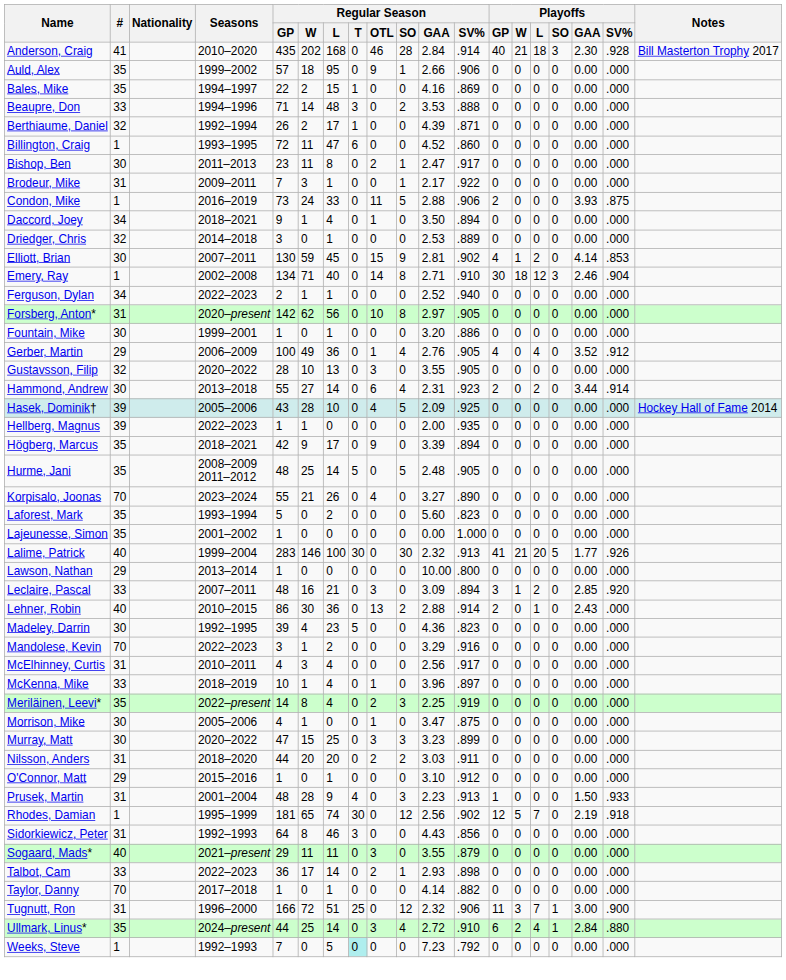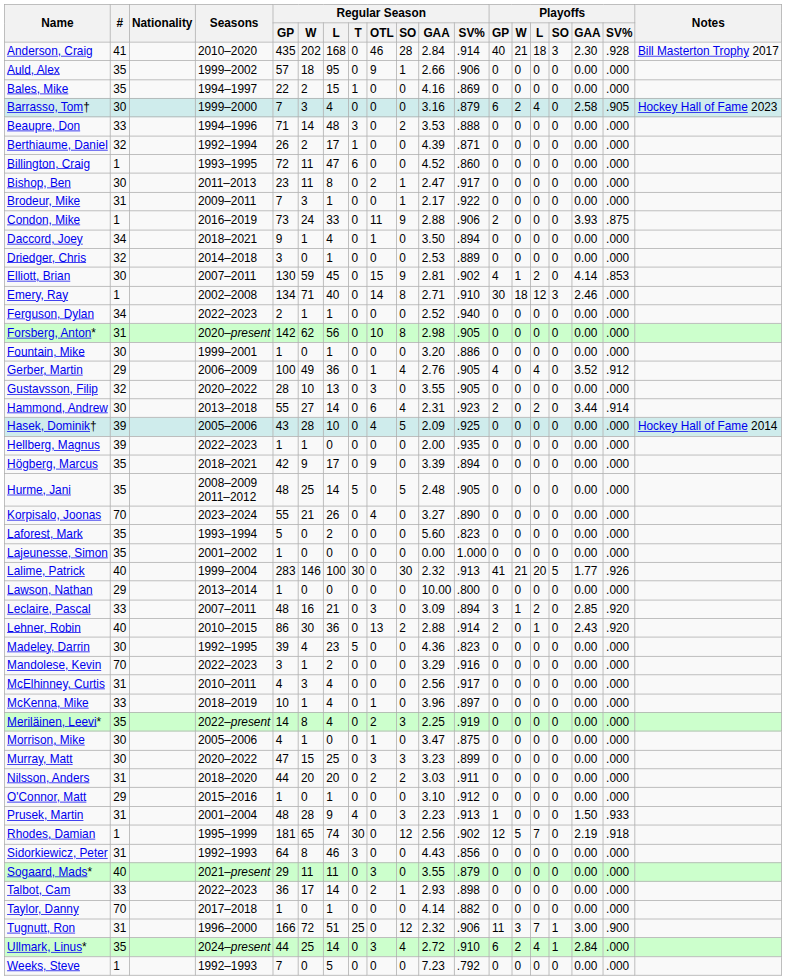 <table class="wikitable sortable">
 <tr>
 <th rowspan="2">Name</th>
 <th rowspan="2">#</th>
 <th rowspan="2">Nationality</th>
 <th rowspan="2">Seasons</th>
 <th colspan="8">Regular Season</th>
 <th colspan="6">Playoffs</th>
 <th rowspan="2">Notes</th>
 </tr>
 <tr>
 <th>GP</th>
 <th>W</th>
 <th>L</th>
 <th>T</th>
 <th>OTL</th>
 <th>SO</th>
 <th>GAA</th>
 <th>SV%</th>
 <th>GP</th>
 <th>W</th>
 <th>L</th>
 <th>SO</th>
 <th>GAA</th>
 <th>SV%</th>
 </tr>
 <tr>
 <td align=left><a href='#'>Anderson, Craig</a></td>
 <td>41</td>
 <td></td>
 <td>2010–2020</td>
 <td>435</td>
 <td>202</td>
 <td>168</td>
 <td>0</td>
 <td>46</td>
 <td>28</td>
 <td>2.84</td>
 <td>.914</td>
 <td>40</td>
 <td>21</td>
 <td>18</td>
 <td>3</td>
 <td>2.30</td>
 <td>.928</td>
 <td><a href='#'>Bill Masterton Trophy</a> 2017</td>
 </tr>
 <tr>
 <td align=left><a href='#'>Auld, Alex</a></td>
 <td>35</td>
 <td></td>
 <td>1999–2002</td>
 <td>57</td>
 <td>18</td>
 <td>95</td>
 <td>0</td>
 <td>9</td>
 <td>1</td>
 <td>2.66</td>
 <td>.906</td>
 <td>0</td>
 <td>0</td>
 <td>0</td>
 <td>0</td>
 <td>0.00</td>
 <td>.000</td>
 <td></td>
 </tr>
 <tr>
 <td align=left><a href='#'>Bales, Mike</a></td>
 <td>35</td>
 <td></td>
 <td>1994–1997</td>
 <td>22</td>
 <td>2</td>
 <td>15</td>
 <td>1</td>
 <td>0</td>
 <td>0</td>
 <td>4.16</td>
 <td>.869</td>
 <td>0</td>
 <td>0</td>
 <td>0</td>
 <td>0</td>
 <td>0.00</td>
 <td>.000</td>
 <td></td>
+</tr>
+<tr bgcolor="#CFECEC">
+<td align=left><a href='#'>Barrasso, Tom</a>†</td>
+<td>30</td>
+<td></td>
+<td>1999–2000</td>
+<td>7</td>
+<td>3</td>
+<td>4</td>
+<td>0</td>
+<td>0</td>
+<td>0</td>
+<td>3.16</td>
+<td>.879</td>
+<td>6</td>
+<td>2</td>
+<td>4</td>
+<td>0</td>
+<td>2.58</td>
+<td>.905</td>
+<td><a href='#'>Hockey Hall of Fame</a> 2023</td>
 </tr>
 <tr>
 <td align=left><a href='#'>Beaupre, Don</a></td>
 <td>33</td>
 <td></td>
 <td>1994–1996</td>
 <td>71</td>
 <td>14</td>
 <td>48</td>
 <td>3</td>
 <td>0</td>
 <td>2</td>
 <td>3.53</td>
 <td>.888</td>
 <td>0</td>
 <td>0</td>
 <td>0</td>
 <td>0</td>
 <td>0.00</td>
 <td>.000</td>
 <td></td>
 </tr>
 <tr>
 <td align=left><a href='#'>Berthiaume, Daniel</a></td>
 <td>32</td>
 <td></td>
 <td>1992–1994</td>
 <td>26</td>
 <td>2</td>
 <td>17</td>
 <td>1</td>
 <td>0</td>
 <td>0</td>
 <td>4.39</td>
 <td>.871</td>
 <td>0</td>
 <td>0</td>
 <td>0</td>
 <td>0</td>
 <td>0.00</td>
 <td>.000</td>
 <td></td>
 </tr>
 <tr>
 <td align=left><a href='#'>Billington, Craig</a></td>
 <td>1</td>
 <td></td>
 <td>1993–1995</td>
 <td>72</td>
 <td>11</td>
 <td>47</td>
 <td>6</td>
 <td>0</td>
 <td>0</td>
 <td>4.52</td>
 <td>.860</td>
 <td>0</td>
 <td>0</td>
 <td>0</td>
 <td>0</td>
 <td>0.00</td>
 <td>.000</td>
 <td></td>
 </tr>
 <tr>
 <td align=left><a href='#'>Bishop, Ben</a></td>
 <td>30</td>
 <td></td>
 <td>2011–2013</td>
 <td>23</td>
 <td>11</td>
 <td>8</td>
 <td>0</td>
 <td>2</td>
 <td>1</td>
 <td>2.47</td>
 <td>.917</td>
 <td>0</td>
 <td>0</td>
 <td>0</td>
 <td>0</td>
 <td>0.00</td>
 <td>.000</td>
 <td></td>
 </tr>
 <tr>
 <td align=left><a href='#'>Brodeur, Mike</a></td>
 <td>31</td>
 <td></td>
 <td>2009–2011</td>
 <td>7</td>
 <td>3</td>
 <td>1</td>
 <td>0</td>
 <td>0</td>
 <td>1</td>
 <td>2.17</td>
 <td>.922</td>
 <td>0</td>
 <td>0</td>
 <td>0</td>
 <td>0</td>
 <td>0.00</td>
 <td>.000</td>
 <td></td>
 </tr>
 <tr>
 <td align=left><a href='#'>Condon, Mike</a></td>
 <td>1</td>
 <td></td>
 <td>2016–2019</td>
 <td>73</td>
 <td>24</td>
 <td>33</td>
 <td>0</td>
 <td>11</td>
-<td>5</td>
+<td>9</td>
 <td>2.88</td>
 <td>.906</td>
 <td>2</td>
 <td>0</td>
 <td>0</td>
 <td>0</td>
 <td>3.93</td>
 <td>.875</td>
 <td></td>
 </tr>
 <tr>
 <td align=left><a href='#'>Daccord, Joey</a></td>
 <td>34</td>
 <td></td>
 <td>2018–2021</td>
 <td>9</td>
 <td>1</td>
 <td>4</td>
 <td>0</td>
 <td>1</td>
 <td>0</td>
 <td>3.50</td>
 <td>.894</td>
 <td>0</td>
 <td>0</td>
 <td>0</td>
 <td>0</td>
 <td>0.00</td>
 <td>.000</td>
 <td></td>
 </tr>
 <tr>
 <td align=left><a href='#'>Driedger, Chris</a></td>
 <td>32</td>
 <td></td>
 <td>2014–2018</td>
 <td>3</td>
 <td>0</td>
 <td>1</td>
 <td>0</td>
 <td>0</td>
 <td>0</td>
 <td>2.53</td>
 <td>.889</td>
 <td>0</td>
 <td>0</td>
 <td>0</td>
 <td>0</td>
 <td>0.00</td>
 <td>.000</td>
 <td></td>
 </tr>
 <tr>
 <td align=left><a href='#'>Elliott, Brian</a></td>
 <td>30</td>
 <td></td>
 <td>2007–2011</td>
 <td>130</td>
 <td>59</td>
 <td>45</td>
 <td>0</td>
 <td>15</td>
 <td>9</td>
 <td>2.81</td>
 <td>.902</td>
 <td>4</td>
 <td>1</td>
 <td>2</td>
 <td>0</td>
 <td>4.14</td>
 <td>.853</td>
 <td></td>
 </tr>
 <tr>
 <td align=left><a href='#'>Emery, Ray</a></td>
 <td>1</td>
 <td></td>
 <td>2002–2008</td>
 <td>134</td>
 <td>71</td>
 <td>40</td>
 <td>0</td>
 <td>14</td>
 <td>8</td>
 <td>2.71</td>
 <td>.910</td>
 <td>30</td>
 <td>18</td>
 <td>12</td>
 <td>3</td>
 <td>2.46</td>
-<td>.904</td>
+<td>.000</td>
 <td></td>
 </tr>
 <tr>
 <td align=left><a href='#'>Ferguson, Dylan</a></td>
 <td>34</td>
 <td></td>
 <td>2022–2023</td>
 <td>2</td>
 <td>1</td>
 <td>1</td>
 <td>0</td>
 <td>0</td>
 <td>0</td>
 <td>2.52</td>
 <td>.940</td>
 <td>0</td>
 <td>0</td>
 <td>0</td>
 <td>0</td>
 <td>0.00</td>
 <td>.000</td>
 <td></td>
 </tr>
 <tr bgcolor="#CCFFCC">
 <td align=left><a href='#'>Forsberg, Anton</a>*</td>
 <td>31</td>
 <td></td>
 <td>2020–<em>present</em></td>
 <td>142</td>
 <td>62</td>
 <td>56</td>
 <td>0</td>
 <td>10</td>
 <td>8</td>
-<td>2.97</td>
+<td>2.98</td>
 <td>.905</td>
 <td>0</td>
 <td>0</td>
 <td>0</td>
 <td>0</td>
 <td>0.00</td>
 <td>.000</td>
 <td></td>
 </tr>
 <tr>
 <td align=left><a href='#'>Fountain, Mike</a></td>
 <td>30</td>
 <td></td>
 <td>1999–2001</td>
 <td>1</td>
 <td>0</td>
 <td>1</td>
 <td>0</td>
 <td>0</td>
 <td>0</td>
 <td>3.20</td>
 <td>.886</td>
 <td>0</td>
 <td>0</td>
 <td>0</td>
 <td>0</td>
 <td>0.00</td>
 <td>.000</td>
 <td></td>
 </tr>
 <tr>
 <td align=left><a href='#'>Gerber, Martin</a></td>
 <td>29</td>
 <td></td>
 <td>2006–2009</td>
 <td>100</td>
 <td>49</td>
 <td>36</td>
 <td>0</td>
 <td>1</td>
 <td>4</td>
 <td>2.76</td>
 <td>.905</td>
 <td>4</td>
 <td>0</td>
 <td>4</td>
 <td>0</td>
 <td>3.52</td>
 <td>.912</td>
 <td></td>
 </tr>
 <tr>
 <td align=left><a href='#'>Gustavsson, Filip</a></td>
 <td>32</td>
 <td></td>
 <td>2020–2022</td>
 <td>28</td>
 <td>10</td>
 <td>13</td>
 <td>0</td>
 <td>3</td>
 <td>0</td>
 <td>3.55</td>
 <td>.905</td>
 <td>0</td>
 <td>0</td>
 <td>0</td>
 <td>0</td>
 <td>0.00</td>
 <td>.000</td>
 <td></td>
 </tr>
 <tr>
 <td align=left><a href='#'>Hammond, Andrew</a></td>
 <td>30</td>
 <td></td>
 <td>2013–2018</td>
 <td>55</td>
 <td>27</td>
 <td>14</td>
 <td>0</td>
 <td>6</td>
 <td>4</td>
 <td>2.31</td>
 <td>.923</td>
 <td>2</td>
 <td>0</td>
 <td>2</td>
 <td>0</td>
 <td>3.44</td>
 <td>.914</td>
 <td></td>
 </tr>
 <tr bgcolor="#CFECEC">
 <td align=left><a href='#'>Hasek, Dominik</a>†</td>
 <td>39</td>
 <td></td>
 <td>2005–2006</td>
 <td>43</td>
 <td>28</td>
 <td>10</td>
 <td>0</td>
 <td>4</td>
 <td>5</td>
 <td>2.09</td>
 <td>.925</td>
 <td>0</td>
 <td>0</td>
 <td>0</td>
 <td>0</td>
 <td>0.00</td>
 <td>.000</td>
 <td><a href='#'>Hockey Hall of Fame</a> 2014</td>
 </tr>
 <tr>
 <td align=left><a href='#'>Hellberg, Magnus</a></td>
 <td>39</td>
 <td></td>
 <td>2022–2023</td>
 <td>1</td>
 <td>1</td>
 <td>0</td>
 <td>0</td>
 <td>0</td>
 <td>0</td>
 <td>2.00</td>
 <td>.935</td>
 <td>0</td>
 <td>0</td>
 <td>0</td>
 <td>0</td>
 <td>0.00</td>
 <td>.000</td>
 <td></td>
 </tr>
 <tr>
 <td align=left><a href='#'>Högberg, Marcus</a></td>
 <td>35</td>
 <td></td>
 <td>2018–2021</td>
 <td>42</td>
 <td>9</td>
 <td>17</td>
 <td>0</td>
 <td>9</td>
 <td>0</td>
 <td>3.39</td>
 <td>.894</td>
 <td>0</td>
 <td>0</td>
 <td>0</td>
 <td>0</td>
 <td>0.00</td>
 <td>.000</td>
 <td></td>
 </tr>
 <tr>
 <td align=left><a href='#'>Hurme, Jani</a></td>
 <td>35</td>
 <td></td>
 <td>2008–2009<br>2011–2012</td>
 <td>48</td>
 <td>25</td>
 <td>14</td>
 <td>5</td>
 <td>0</td>
 <td>5</td>
 <td>2.48</td>
 <td>.905</td>
 <td>0</td>
 <td>0</td>
 <td>0</td>
 <td>0</td>
 <td>0.00</td>
 <td>.000</td>
 <td></td>
 </tr>
 <tr>
 <td align=left><a href='#'>Korpisalo, Joonas</a></td>
 <td>70</td>
 <td></td>
 <td>2023–2024</td>
 <td>55</td>
 <td>21</td>
 <td>26</td>
 <td>0</td>
 <td>4</td>
 <td>0</td>
 <td>3.27</td>
 <td>.890</td>
 <td>0</td>
 <td>0</td>
 <td>0</td>
 <td>0</td>
 <td>0.00</td>
 <td>.000</td>
 <td></td>
 </tr>
 <tr>
 <td align=left><a href='#'>Laforest, Mark</a></td>
 <td>35</td>
 <td></td>
 <td>1993–1994</td>
 <td>5</td>
 <td>0</td>
 <td>2</td>
 <td>0</td>
 <td>0</td>
 <td>0</td>
 <td>5.60</td>
 <td>.823</td>
 <td>0</td>
 <td>0</td>
 <td>0</td>
 <td>0</td>
 <td>0.00</td>
 <td>.000</td>
 <td></td>
 </tr>
 <tr>
 <td align=left><a href='#'>Lajeunesse, Simon</a></td>
 <td>35</td>
 <td></td>
 <td>2001–2002</td>
 <td>1</td>
 <td>0</td>
 <td>0</td>
 <td>0</td>
 <td>0</td>
 <td>0</td>
 <td>0.00</td>
 <td>1.000</td>
 <td>0</td>
 <td>0</td>
 <td>0</td>
 <td>0</td>
 <td>0.00</td>
 <td>.000</td>
 <td></td>
 </tr>
 <tr>
 <td align=left><a href='#'>Lalime, Patrick</a></td>
 <td>40</td>
 <td></td>
 <td>1999–2004</td>
 <td>283</td>
 <td>146</td>
 <td>100</td>
 <td>30</td>
 <td>0</td>
 <td>30</td>
 <td>2.32</td>
 <td>.913</td>
 <td>41</td>
 <td>21</td>
 <td>20</td>
 <td>5</td>
 <td>1.77</td>
 <td>.926</td>
 <td></td>
 </tr>
 <tr>
 <td align=left><a href='#'>Lawson, Nathan</a></td>
 <td>29</td>
 <td></td>
 <td>2013–2014</td>
 <td>1</td>
 <td>0</td>
 <td>0</td>
 <td>0</td>
 <td>0</td>
 <td>0</td>
 <td>10.00</td>
 <td>.800</td>
 <td>0</td>
 <td>0</td>
 <td>0</td>
 <td>0</td>
 <td>0.00</td>
 <td>.000</td>
 <td></td>
 </tr>
 <tr>
 <td align=left><a href='#'>Leclaire, Pascal</a></td>
 <td>33</td>
 <td></td>
 <td>2007–2011</td>
 <td>48</td>
 <td>16</td>
 <td>21</td>
 <td>0</td>
 <td>3</td>
 <td>0</td>
 <td>3.09</td>
 <td>.894</td>
 <td>3</td>
 <td>1</td>
 <td>2</td>
 <td>0</td>
 <td>2.85</td>
 <td>.920</td>
 <td></td>
 </tr>
 <tr>
 <td align=left><a href='#'>Lehner, Robin</a></td>
 <td>40</td>
 <td></td>
 <td>2010–2015</td>
 <td>86</td>
 <td>30</td>
 <td>36</td>
 <td>0</td>
 <td>13</td>
 <td>2</td>
 <td>2.88</td>
 <td>.914</td>
 <td>2</td>
 <td>0</td>
 <td>1</td>
 <td>0</td>
 <td>2.43</td>
-<td>.000</td>
+<td>.920</td>
 <td></td>
 </tr>
 <tr>
 <td align=left><a href='#'>Madeley, Darrin</a></td>
 <td>30</td>
 <td></td>
 <td>1992–1995</td>
 <td>39</td>
 <td>4</td>
 <td>23</td>
 <td>5</td>
 <td>0</td>
 <td>0</td>
 <td>4.36</td>
 <td>.823</td>
 <td>0</td>
 <td>0</td>
 <td>0</td>
 <td>0</td>
 <td>0.00</td>
 <td>.000</td>
 <td></td>
 </tr>
 <tr>
 <td align=left><a href='#'>Mandolese, Kevin</a></td>
 <td>70</td>
 <td></td>
 <td>2022–2023</td>
 <td>3</td>
 <td>1</td>
 <td>2</td>
 <td>0</td>
 <td>0</td>
 <td>0</td>
 <td>3.29</td>
 <td>.916</td>
 <td>0</td>
 <td>0</td>
 <td>0</td>
 <td>0</td>
 <td>0.00</td>
 <td>.000</td>
 <td></td>
 </tr>
 <tr>
 <td align=left><a href='#'>McElhinney, Curtis</a></td>
 <td>31</td>
 <td></td>
 <td>2010–2011</td>
 <td>4</td>
 <td>3</td>
 <td>4</td>
 <td>0</td>
 <td>0</td>
 <td>0</td>
 <td>2.56</td>
 <td>.917</td>
 <td>0</td>
 <td>0</td>
 <td>0</td>
 <td>0</td>
 <td>0.00</td>
 <td>.000</td>
 <td></td>
 </tr>
 <tr>
 <td align=left><a href='#'>McKenna, Mike</a></td>
 <td>33</td>
 <td></td>
 <td>2018–2019</td>
 <td>10</td>
 <td>1</td>
 <td>4</td>
 <td>0</td>
 <td>1</td>
 <td>0</td>
 <td>3.96</td>
 <td>.897</td>
 <td>0</td>
 <td>0</td>
 <td>0</td>
 <td>0</td>
 <td>0.00</td>
 <td>.000</td>
 <td></td>
 </tr>
 <tr bgcolor="#CCFFCC">
 <td align=left><a href='#'>Meriläinen, Leevi</a>*</td>
 <td>35</td>
 <td></td>
 <td>2022–<em>present</em></td>
 <td>14</td>
 <td>8</td>
 <td>4</td>
 <td>0</td>
 <td>2</td>
 <td>3</td>
 <td>2.25</td>
 <td>.919</td>
 <td>0</td>
 <td>0</td>
 <td>0</td>
 <td>0</td>
 <td>0.00</td>
 <td>.000</td>
 <td></td>
 </tr>
 <tr>
 <td align=left><a href='#'>Morrison, Mike</a></td>
 <td>30</td>
 <td></td>
 <td>2005–2006</td>
 <td>4</td>
 <td>1</td>
 <td>0</td>
 <td>0</td>
 <td>1</td>
 <td>0</td>
 <td>3.47</td>
 <td>.875</td>
 <td>0</td>
 <td>0</td>
 <td>0</td>
 <td>0</td>
 <td>0.00</td>
 <td>.000</td>
 <td></td>
 </tr>
 <tr>
 <td align=left><a href='#'>Murray, Matt</a></td>
 <td>30</td>
 <td></td>
 <td>2020–2022</td>
 <td>47</td>
 <td>15</td>
 <td>25</td>
 <td>0</td>
 <td>3</td>
 <td>3</td>
 <td>3.23</td>
 <td>.899</td>
 <td>0</td>
 <td>0</td>
 <td>0</td>
 <td>0</td>
 <td>0.00</td>
 <td>.000</td>
 <td></td>
 </tr>
 <tr>
 <td align=left><a href='#'>Nilsson, Anders</a></td>
 <td>31</td>
 <td></td>
 <td>2018–2020</td>
 <td>44</td>
 <td>20</td>
 <td>20</td>
 <td>0</td>
 <td>2</td>
 <td>2</td>
 <td>3.03</td>
 <td>.911</td>
 <td>0</td>
 <td>0</td>
 <td>0</td>
 <td>0</td>
 <td>0.00</td>
 <td>.000</td>
 <td></td>
 </tr>
 <tr>
 <td align=left><a href='#'>O'Connor, Matt</a></td>
 <td>29</td>
 <td></td>
 <td>2015–2016</td>
 <td>1</td>
 <td>0</td>
 <td>1</td>
 <td>0</td>
 <td>0</td>
 <td>0</td>
 <td>3.10</td>
 <td>.912</td>
 <td>0</td>
 <td>0</td>
 <td>0</td>
 <td>0</td>
 <td>0.00</td>
 <td>.000</td>
 <td></td>
 </tr>
 <tr>
 <td align=left><a href='#'>Prusek, Martin</a></td>
 <td>31</td>
 <td></td>
 <td>2001–2004</td>
 <td>48</td>
 <td>28</td>
 <td>9</td>
 <td>4</td>
 <td>0</td>
 <td>3</td>
 <td>2.23</td>
 <td>.913</td>
 <td>1</td>
 <td>0</td>
 <td>0</td>
 <td>0</td>
 <td>1.50</td>
 <td>.933</td>
 <td></td>
 </tr>
 <tr>
 <td align=left><a href='#'>Rhodes, Damian</a></td>
 <td>1</td>
 <td></td>
 <td>1995–1999</td>
 <td>181</td>
 <td>65</td>
 <td>74</td>
 <td>30</td>
 <td>0</td>
 <td>12</td>
 <td>2.56</td>
 <td>.902</td>
 <td>12</td>
 <td>5</td>
 <td>7</td>
 <td>0</td>
 <td>2.19</td>
 <td>.918</td>
 <td></td>
 </tr>
 <tr>
 <td align=left><a href='#'>Sidorkiewicz, Peter</a></td>
 <td>31</td>
 <td></td>
 <td>1992–1993</td>
 <td>64</td>
 <td>8</td>
 <td>46</td>
 <td>3</td>
 <td>0</td>
 <td>0</td>
 <td>4.43</td>
 <td>.856</td>
 <td>0</td>
 <td>0</td>
 <td>0</td>
 <td>0</td>
 <td>0.00</td>
 <td>.000</td>
 <td></td>
 </tr>
 <tr bgcolor="#CCFFCC">
 <td align=left><a href='#'>Sogaard, Mads</a>*</td>
 <td>40</td>
 <td></td>
 <td>2021–<em>present</em></td>
 <td>29</td>
 <td>11</td>
 <td>11</td>
 <td>0</td>
 <td>3</td>
 <td>0</td>
 <td>3.55</td>
 <td>.879</td>
 <td>0</td>
 <td>0</td>
 <td>0</td>
 <td>0</td>
 <td>0.00</td>
 <td>.000</td>
 <td></td>
 </tr>
 <tr>
 <td align=left><a href='#'>Talbot, Cam</a></td>
 <td>33</td>
 <td></td>
 <td>2022–2023</td>
 <td>36</td>
 <td>17</td>
 <td>14</td>
 <td>0</td>
 <td>2</td>
 <td>1</td>
 <td>2.93</td>
 <td>.898</td>
 <td>0</td>
 <td>0</td>
 <td>0</td>
 <td>0</td>
 <td>0.00</td>
 <td>.000</td>
 <td></td>
 </tr>
 <tr>
 <td align=left><a href='#'>Taylor, Danny</a></td>
 <td>70</td>
 <td></td>
 <td>2017–2018</td>
 <td>1</td>
 <td>0</td>
 <td>1</td>
 <td>0</td>
 <td>0</td>
 <td>0</td>
 <td>4.14</td>
 <td>.882</td>
 <td>0</td>
 <td>0</td>
 <td>0</td>
 <td>0</td>
 <td>0.00</td>
 <td>.000</td>
 <td></td>
 </tr>
 <tr>
 <td align=left><a href='#'>Tugnutt, Ron</a></td>
 <td>31</td>
 <td></td>
 <td>1996–2000</td>
 <td>166</td>
 <td>72</td>
 <td>51</td>
 <td>25</td>
 <td>0</td>
 <td>12</td>
 <td>2.32</td>
 <td>.906</td>
 <td>11</td>
 <td>3</td>
 <td>7</td>
 <td>1</td>
 <td>3.00</td>
 <td>.900</td>
 <td></td>
 </tr>
 <tr bgcolor="#CCFFCC">
 <td align=left><a href='#'>Ullmark, Linus</a>*</td>
 <td>35</td>
 <td></td>
 <td>2024–<em>present</em></td>
 <td>44</td>
 <td>25</td>
 <td>14</td>
 <td>0</td>
 <td>3</td>
 <td>4</td>
 <td>2.72</td>
 <td>.910</td>
 <td>6</td>
 <td>2</td>
 <td>4</td>
 <td>1</td>
 <td>2.84</td>
-<td>.880</td>
+<td>.000</td>
 <td></td>
 </tr>
 <tr>
 <td align=left><a href='#'>Weeks, Steve</a></td>
 <td>1</td>
 <td></td>
 <td>1992–1993</td>
 <td>7</td>
 <td>0</td>
 <td>5</td>
-<td style="background: paleturquoise;">0</td>
+<td>0</td>
 <td>0</td>
 <td>0</td>
 <td>7.23</td>
 <td>.792</td>
 <td>0</td>
 <td>0</td>
 <td>0</td>
 <td>0</td>
 <td>0.00</td>
 <td>.000</td>
 <td></td>
 </tr>
 </table>
